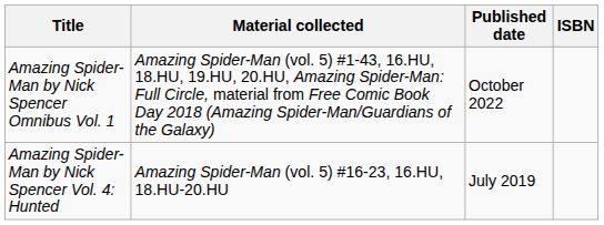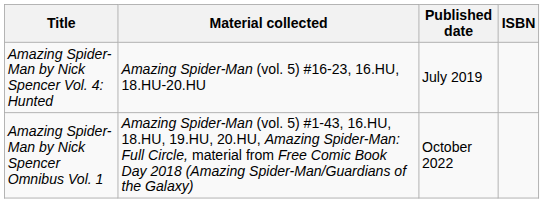 <table class="wikitable">
 <tr>
 <th>Title</th>
 <th>Material collected</th>
 <th>Published date</th>
 <th>ISBN</th>
 </tr>
 <tr>
+<td><em>Amazing Spider-Man by Nick Spencer Vol. 4: Hunted</em></td>
+<td><em>Amazing Spider-Man</em> (vol. 5) #16-23, 16.HU, 18.HU-20.HU</td>
+<td>July 2019</td>
+<td></td>
+</tr>
+<tr>
 <td><em>Amazing Spider-Man by Nick Spencer Omnibus Vol. 1</em></td>
 <td><em>Amazing Spider-Man</em> (vol. 5) #1-43, 16.HU, 18.HU, 19.HU, 20.HU, <em>Amazing Spider-Man: Full Circle,</em> material from <em>Free Comic Book Day 2018 (Amazing Spider-Man/Guardians of the Galaxy)</em></td>
 <td>October 2022</td>
 <td></td>
 </tr>
-<tr>
-<td><em>Amazing Spider-Man by Nick Spencer Vol. 4: Hunted</em></td>
-<td><em>Amazing Spider-Man</em> (vol. 5) #16-23, 16.HU, 18.HU-20.HU</td>
-<td>July 2019</td>
-<td></td>
-</tr>
 </table>
